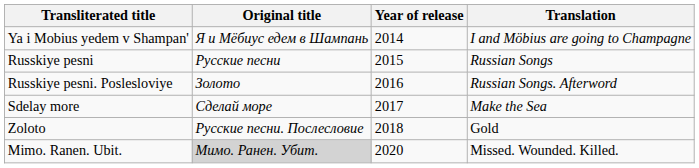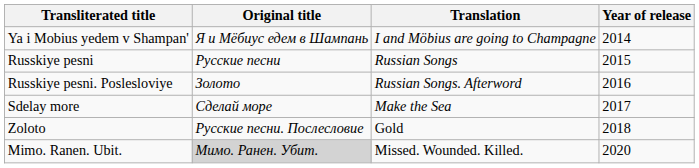 <table class="wikitable">
 <tr>
 <th>Transliterated title</th>
 <th>Original title</th>
+<th>Translation</th>
 <th>Year of release</th>
-<th>Translation</th>
 </tr>
 <tr>
 <td>Ya i Mobius yedem v Shampan'</td>
 <td><em>Я и Мёбиус едем в Шампань</em></td>
+<td><em>I and Möbius are going to Champagne</em></td>
 <td>2014</td>
-<td><em>I and Möbius are going to Champagne</em></td>
 </tr>
 <tr>
 <td>Russkiye pesni</td>
 <td><em>Русские песни</em></td>
+<td><em>Russian Songs</em></td>
 <td>2015</td>
-<td><em>Russian Songs</em></td>
 </tr>
 <tr>
 <td>Russkiye pesni. Poslesloviye</td>
 <td><em>Золото</em></td>
+<td><em>Russian Songs. Afterword</em></td>
 <td>2016</td>
-<td><em>Russian Songs. Afterword</em></td>
 </tr>
 <tr>
 <td>Sdelay more</td>
 <td><em>Сделай море</em></td>
+<td><em>Make the Sea</em></td>
 <td>2017</td>
-<td><em>Make the Sea</em></td>
 </tr>
 <tr>
 <td>Zoloto</td>
 <td><em>Русские песни. Послесловие</em></td>
+<td>Gold</td>
 <td>2018</td>
-<td>Gold</td>
 </tr>
 <tr>
 <td>Mimo. Ranen. Ubit.</td>
 <td style="background: lightgrey;"><em>Мимо. Ранен. Убит.</em></td>
+<td>Missed. Wounded. Killed.</td>
 <td>2020</td>
-<td>Missed. Wounded. Killed.</td>
 </tr>
 </table>
